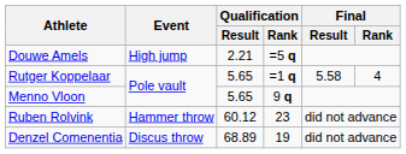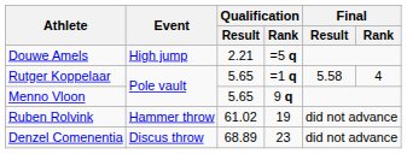 <table class="wikitable" style="font-size:90%">
 <tr>
 <th rowspan="2">Athlete</th>
 <th rowspan="2">Event</th>
 <th colspan="2">Qualification</th>
 <th colspan="2">Final</th>
 </tr>
 <tr style="font-size:95%">
 <th>Result</th>
 <th>Rank</th>
 <th>Result</th>
 <th>Rank</th>
 </tr>
 <tr align="center">
 <td align="left"><a href='#'>Douwe Amels</a></td>
 <td rowspan="1" align="left"><a href='#'>High jump</a></td>
 <td>2.21</td>
 <td>=5 <strong>q</strong></td>
 <td colspan=2></td>
 </tr>
 <tr align="center">
 <td align="left"><a href='#'>Rutger Koppelaar</a></td>
 <td rowspan="2" align="left"><a href='#'>Pole vault</a></td>
 <td>5.65</td>
 <td>=1 <strong>q</strong></td>
 <td>5.58</td>
 <td>4</td>
 </tr>
 <tr align="center">
 <td align="left"><a href='#'>Menno Vloon</a></td>
 <td>5.65</td>
 <td>9 <strong>q</strong></td>
 <td colspan=2></td>
 </tr>
 <tr align="center">
 <td align="left"><a href='#'>Ruben Rolvink</a></td>
 <td rowspan="1" align="left"><a href='#'>Hammer throw</a></td>
-<td>60.12</td>
-<td>23</td>
+<td>61.02</td>
+<td>19</td>
 <td colspan=2>did not advance</td>
 </tr>
 <tr align="center">
 <td align="left"><a href='#'>Denzel Comenentia</a></td>
 <td rowspan="1" align="left"><a href='#'>Discus throw</a></td>
 <td>68.89</td>
-<td>19</td>
+<td>23</td>
 <td colspan=2>did not advance</td>
 </tr>
 </table>
